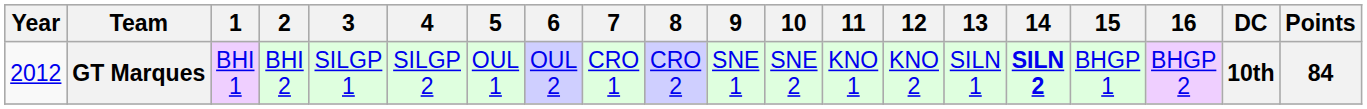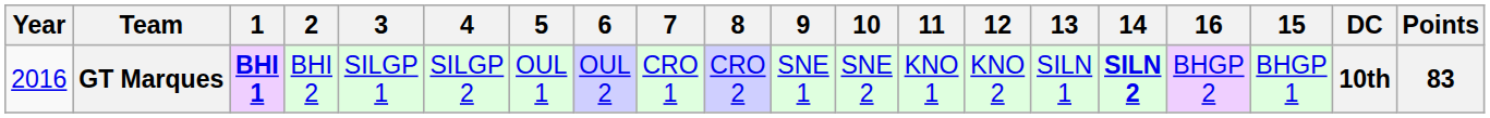 <table class="wikitable" style="text-align:center; font-size:90%">
 <tr>
 <th>Year</th>
 <th>Team</th>
 <th>1</th>
 <th>2</th>
 <th>3</th>
 <th>4</th>
 <th>5</th>
 <th>6</th>
 <th>7</th>
 <th>8</th>
 <th>9</th>
 <th>10</th>
 <th>11</th>
 <th>12</th>
 <th>13</th>
 <th>14</th>
+<th>16</th>
 <th>15</th>
-<th>16</th>
 <th>DC</th>
 <th>Points</th>
 </tr>
 <tr>
-<td><a href='#'>2012</a></td>
+<td><a href='#'>2016</a></td>
 <th>GT Marques</th>
-<td style="background:#EFCFFF;"><a href='#'>BHI<br>1</a><br></td>
+<td style="background:#EFCFFF;"><strong><a href='#'>BHI<br>1</a><br></strong></td>
 <td style="background:#DFFFDF;"><a href='#'>BHI<br>2</a><br></td>
 <td style="background:#DFFFDF;"><a href='#'>SILGP<br>1</a><br></td>
 <td style="background:#DFFFDF;"><a href='#'>SILGP<br>2</a><br></td>
 <td style="background:#DFFFDF;"><a href='#'>OUL<br>1</a><br></td>
 <td style="background:#CFCFFF;"><a href='#'>OUL<br>2</a><br></td>
 <td style="background:#DFFFDF;"><a href='#'>CRO<br>1</a><br></td>
 <td style="background:#CFCFFF;"><a href='#'>CRO<br>2</a><br></td>
 <td style="background:#DFFFDF;"><a href='#'>SNE<br>1</a><br></td>
 <td style="background:#DFFFDF;"><a href='#'>SNE<br>2</a><br></td>
 <td style="background:#DFFFDF;"><a href='#'>KNO<br>1</a><br></td>
 <td style="background:#DFFFDF;"><a href='#'>KNO<br>2</a><br></td>
 <td style="background:#DFFFDF;"><a href='#'>SILN<br>1</a><br></td>
 <td style="background:#DFFFDF;"><strong><a href='#'>SILN<br>2</a><br></strong></td>
+<td style="background:#EFCFFF;"><a href='#'>BHGP<br>2</a><br></td>
 <td style="background:#DFFFDF;"><a href='#'>BHGP<br>1</a><br></td>
-<td style="background:#EFCFFF;"><a href='#'>BHGP<br>2</a><br></td>
 <th>10th</th>
-<th>84</th>
+<th>83</th>
 </tr>
 </table>
